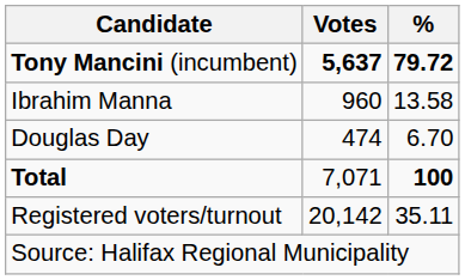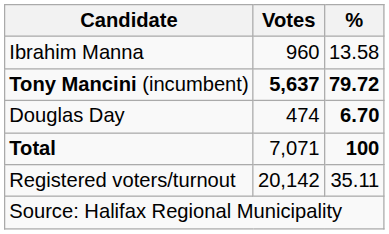 <table class=wikitable style=text-align:right>
 <tr>
 <th>Candidate</th>
 <th>Votes</th>
 <th>%</th>
 </tr>
 <tr>
+<td align=left>Ibrahim Manna</td>
+<td>960</td>
+<td>13.58</td>
+</tr>
+<tr>
 <td align=left><strong>Tony Mancini</strong> (incumbent)</td>
 <td><strong>5,637</strong></td>
 <td><strong>79.72</strong></td>
 </tr>
 <tr>
-<td align=left>Ibrahim Manna</td>
-<td>960</td>
-<td>13.58</td>
-</tr>
-<tr>
 <td align=left>Douglas Day</td>
 <td>474</td>
-<td>6.70</td>
+<td><strong>6.70</strong></td>
 </tr>
 <tr>
 <td align=left><strong>Total</strong></td>
 <td>7,071</td>
 <td><strong>100</strong></td>
 </tr>
 <tr>
 <td align=left>Registered voters/turnout</td>
 <td>20,142</td>
 <td>35.11</td>
 </tr>
 <tr>
 <td align=left colspan=3>Source: Halifax Regional Municipality</td>
 </tr>
 </table>
